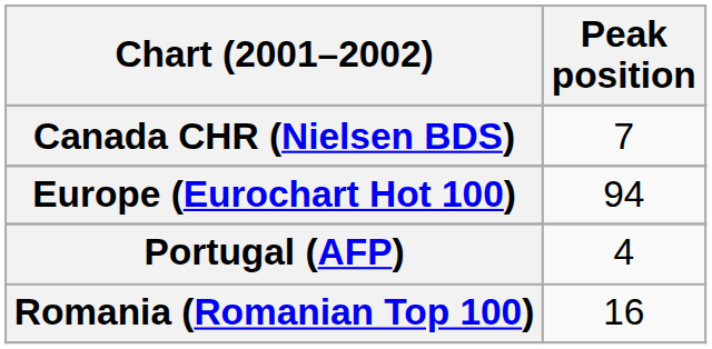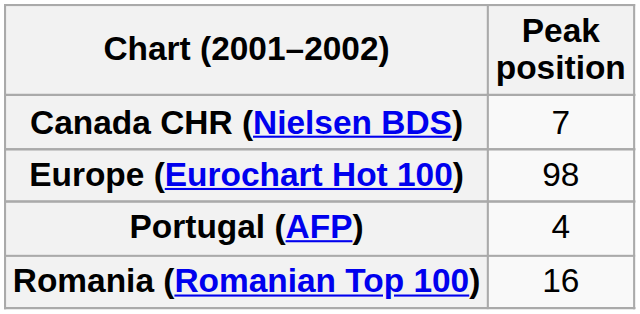 <table class="wikitable sortable plainrowheaders" style="text-align:center">
 <tr>
 <th>Chart (2001–2002)</th>
 <th>Peak<br>position</th>
 </tr>
 <tr>
 </tr>
 <tr>
 </tr>
 <tr>
 </tr>
 <tr>
 <th scope="row">Canada CHR (<a href='#'>Nielsen BDS</a>)</th>
 <td>7</td>
 </tr>
 <tr>
 </tr>
 <tr>
 <th scope="row">Europe (<a href='#'>Eurochart Hot 100</a>)</th>
-<td>94</td>
+<td>98</td>
 </tr>
 <tr>
 </tr>
 <tr>
 </tr>
 <tr>
 </tr>
 <tr>
 </tr>
 <tr>
 </tr>
 <tr>
 </tr>
 <tr>
 <th scope="row">Portugal (<a href='#'>AFP</a>)</th>
 <td>4</td>
 </tr>
 <tr>
 <th scope="row">Romania (<a href='#'>Romanian Top 100</a>)</th>
 <td>16</td>
 </tr>
 <tr>
 </tr>
 <tr>
 </tr>
 <tr>
 </tr>
 <tr>
 </tr>
 <tr>
 </tr>
 </table>
